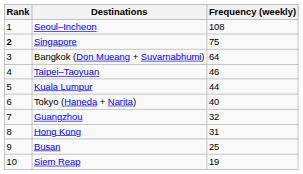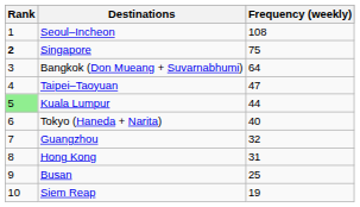 <table class="wikitable sortable" style="font-size:89%; align=center;">
 <tr style="background:darkgrey;">
 <th>Rank</th>
 <th>Destinations</th>
 <th>Frequency (weekly)</th>
 </tr>
 <tr>
 <td>1</td>
 <td> <a href='#'>Seoul–Incheon</a></td>
 <td>108</td>
 </tr>
 <tr>
 <td><strong>2</strong></td>
 <td> <a href='#'>Singapore</a></td>
 <td>75</td>
 </tr>
 <tr>
 <td>3</td>
 <td> Bangkok (<a href='#'>Don Mueang</a> + <a href='#'>Suvarnabhumi</a>)</td>
 <td>64</td>
 </tr>
 <tr>
 <td>4</td>
 <td> <a href='#'>Taipei–Taoyuan</a></td>
-<td>46</td>
+<td>47</td>
 </tr>
 <tr>
-<td>5</td>
+<td style="background: lightgreen;">5</td>
 <td> <a href='#'>Kuala Lumpur</a></td>
 <td>44</td>
 </tr>
 <tr>
 <td>6</td>
 <td> Tokyo (<a href='#'>Haneda</a> + <a href='#'>Narita</a>)</td>
 <td>40</td>
 </tr>
 <tr>
 <td>7</td>
 <td> <a href='#'>Guangzhou</a></td>
 <td>32</td>
 </tr>
 <tr>
 <td>8</td>
 <td> <a href='#'>Hong Kong</a></td>
 <td>31</td>
 </tr>
 <tr>
 <td>9</td>
 <td> <a href='#'>Busan</a></td>
 <td>25</td>
 </tr>
 <tr>
 <td>10</td>
 <td> <a href='#'>Siem Reap</a></td>
 <td>19</td>
 </tr>
 </table>
